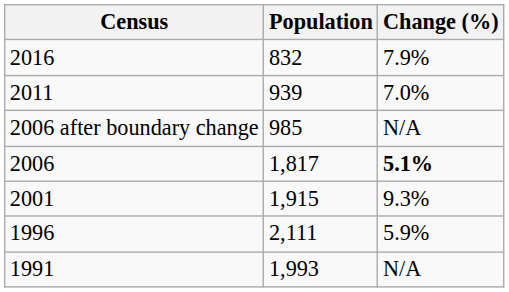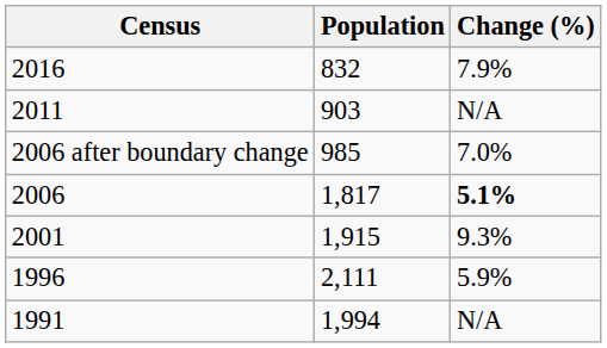 <table class="wikitable">
 <tr>
 <th>Census</th>
 <th>Population</th>
 <th>Change (%)</th>
 </tr>
 <tr>
 <td>2016</td>
 <td>832</td>
 <td>7.9%</td>
 </tr>
 <tr>
 <td>2011</td>
-<td>939</td>
-<td>7.0%</td>
+<td>903</td>
+<td>N/A</td>
 </tr>
 <tr>
 <td>2006 after boundary change</td>
 <td>985</td>
-<td>N/A</td>
+<td>7.0%</td>
 </tr>
 <tr>
 <td>2006</td>
 <td>1,817</td>
 <td><strong>5.1%</strong></td>
 </tr>
 <tr>
 <td>2001</td>
 <td>1,915</td>
 <td>9.3%</td>
 </tr>
 <tr>
 <td>1996</td>
 <td>2,111</td>
 <td>5.9%</td>
 </tr>
 <tr>
 <td>1991</td>
-<td>1,993</td>
+<td>1,994</td>
 <td>N/A</td>
 </tr>
 </table>
